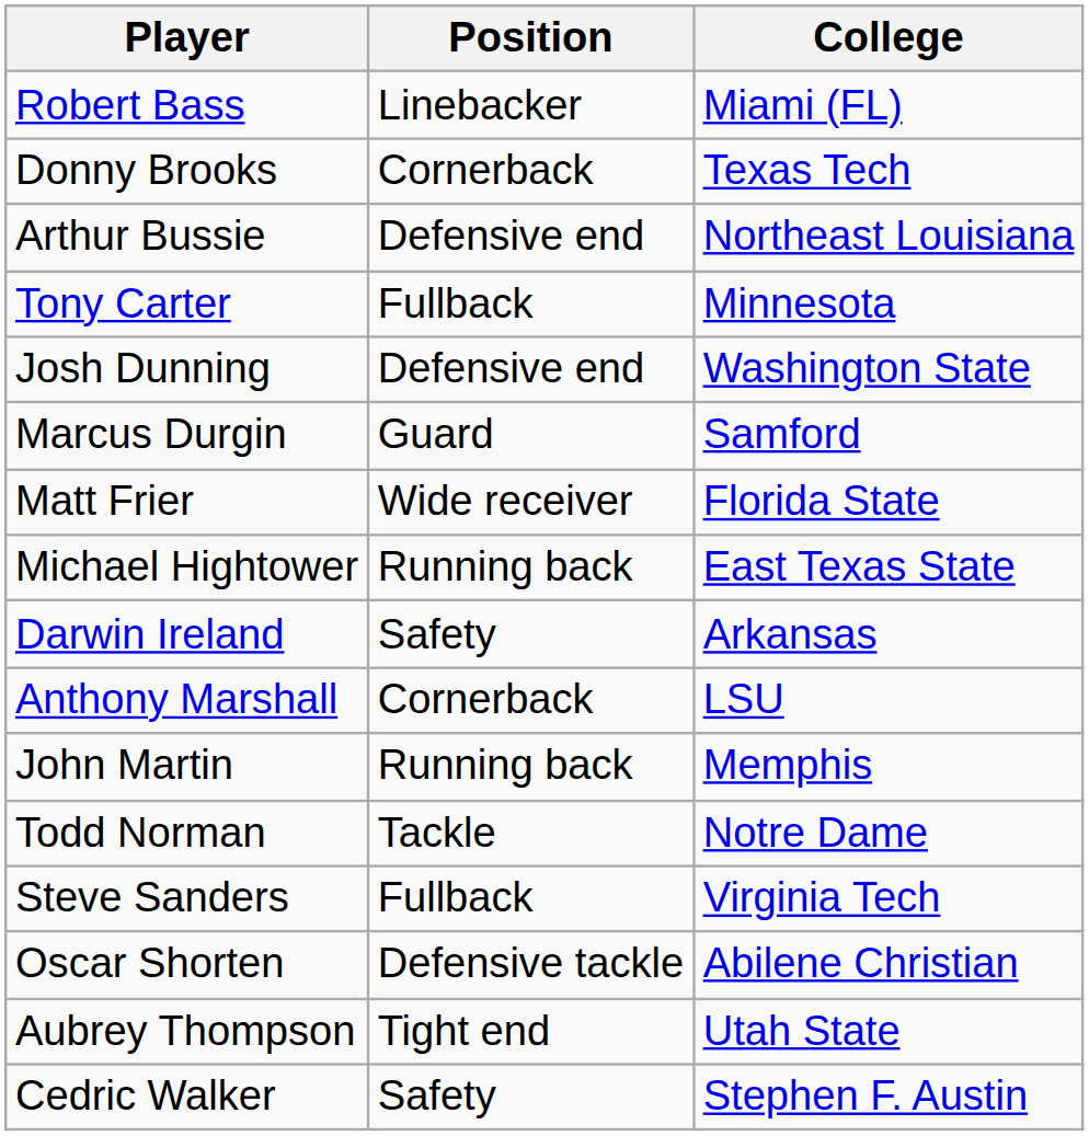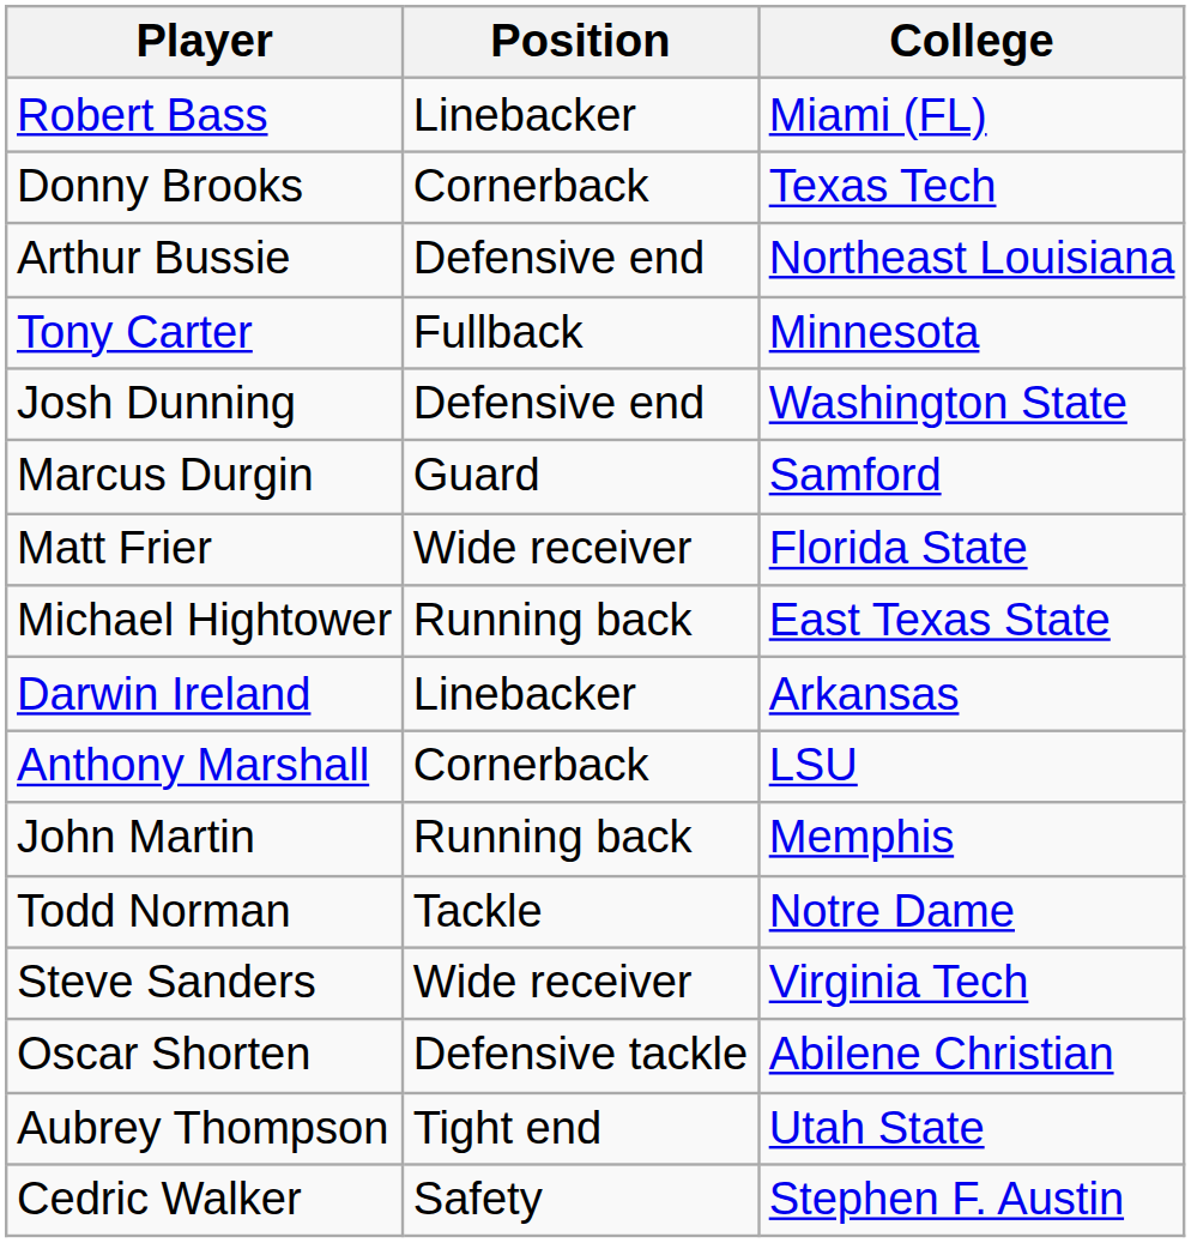 <table class="wikitable">
 <tr>
 <th>Player</th>
 <th>Position</th>
 <th>College</th>
 </tr>
 <tr>
 <td><a href='#'>Robert Bass</a></td>
 <td>Linebacker</td>
 <td><a href='#'>Miami (FL)</a></td>
 </tr>
 <tr>
 <td>Donny Brooks</td>
 <td>Cornerback</td>
 <td><a href='#'>Texas Tech</a></td>
 </tr>
 <tr>
 <td>Arthur Bussie</td>
 <td>Defensive end</td>
 <td><a href='#'>Northeast Louisiana</a></td>
 </tr>
 <tr>
 <td><a href='#'>Tony Carter</a></td>
 <td>Fullback</td>
 <td><a href='#'>Minnesota</a></td>
 </tr>
 <tr>
 <td>Josh Dunning</td>
 <td>Defensive end</td>
 <td><a href='#'>Washington State</a></td>
 </tr>
 <tr>
 <td>Marcus Durgin</td>
 <td>Guard</td>
 <td><a href='#'>Samford</a></td>
 </tr>
 <tr>
 <td>Matt Frier</td>
 <td>Wide receiver</td>
 <td><a href='#'>Florida State</a></td>
 </tr>
 <tr>
 <td>Michael Hightower</td>
 <td>Running back</td>
 <td><a href='#'>East Texas State</a></td>
 </tr>
 <tr>
 <td><a href='#'>Darwin Ireland</a></td>
-<td>Safety</td>
+<td>Linebacker</td>
 <td><a href='#'>Arkansas</a></td>
 </tr>
 <tr>
 <td><a href='#'>Anthony Marshall</a></td>
 <td>Cornerback</td>
 <td><a href='#'>LSU</a></td>
 </tr>
 <tr>
 <td>John Martin</td>
 <td>Running back</td>
 <td><a href='#'>Memphis</a></td>
 </tr>
 <tr>
 <td>Todd Norman</td>
 <td>Tackle</td>
 <td><a href='#'>Notre Dame</a></td>
 </tr>
 <tr>
 <td>Steve Sanders</td>
-<td>Fullback</td>
+<td>Wide receiver</td>
 <td><a href='#'>Virginia Tech</a></td>
 </tr>
 <tr>
 <td>Oscar Shorten</td>
 <td>Defensive tackle</td>
 <td><a href='#'>Abilene Christian</a></td>
 </tr>
 <tr>
 <td>Aubrey Thompson</td>
 <td>Tight end</td>
 <td><a href='#'>Utah State</a></td>
 </tr>
 <tr>
 <td>Cedric Walker</td>
 <td>Safety</td>
 <td><a href='#'>Stephen F. Austin</a></td>
 </tr>
 </table>
